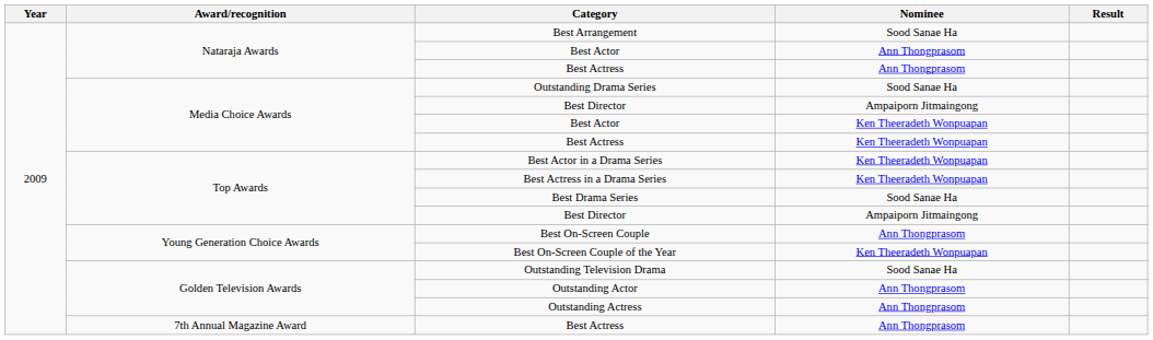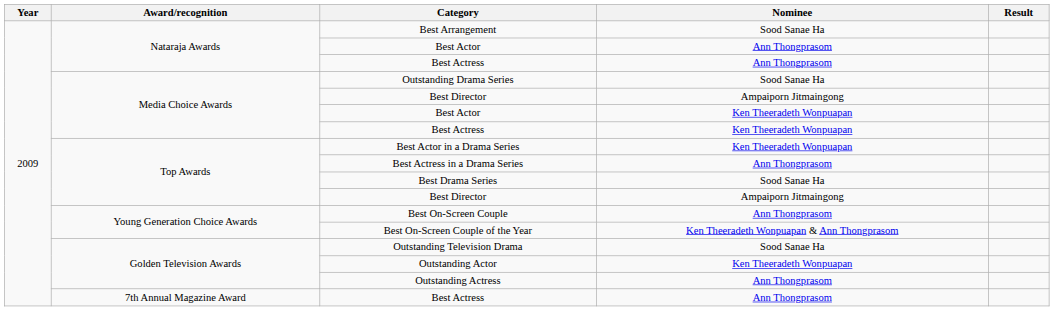 <table class="wikitable" style="text-align:center; font-size:100%; line-height:18px;"  width="100%">
 <tr>
 <th>Year</th>
 <th>Award/recognition</th>
 <th>Category</th>
 <th>Nominee</th>
 <th>Result</th>
 </tr>
 <tr>
 <td rowspan="17">2009</td>
 <td rowspan="3">Nataraja Awards</td>
 <td>Best Arrangement</td>
 <td>Sood Sanae Ha</td>
 <td></td>
 </tr>
 <tr>
 <td>Best Actor</td>
 <td><a href='#'>Ann Thongprasom</a></td>
 <td></td>
 </tr>
 <tr>
 <td>Best Actress</td>
 <td><a href='#'>Ann Thongprasom</a></td>
 <td></td>
 </tr>
 <tr>
 <td rowspan="4">Media Choice Awards</td>
 <td>Outstanding Drama Series</td>
 <td>Sood Sanae Ha</td>
 <td></td>
 </tr>
 <tr>
 <td>Best Director</td>
 <td>Ampaiporn Jitmaingong</td>
 <td></td>
 </tr>
 <tr>
 <td>Best Actor</td>
 <td><a href='#'>Ken Theeradeth Wonpuapan</a></td>
 <td></td>
 </tr>
 <tr>
 <td>Best Actress</td>
 <td><a href='#'>Ken Theeradeth Wonpuapan</a></td>
 <td></td>
 </tr>
 <tr>
 <td rowspan="4">Top Awards</td>
 <td>Best Actor in a Drama Series</td>
 <td><a href='#'>Ken Theeradeth Wonpuapan</a></td>
 <td></td>
 </tr>
 <tr>
 <td>Best Actress in a Drama Series</td>
-<td><a href='#'>Ken Theeradeth Wonpuapan</a></td>
+<td><a href='#'>Ann Thongprasom</a></td>
 <td></td>
 </tr>
 <tr>
 <td>Best Drama Series</td>
 <td>Sood Sanae Ha</td>
 <td></td>
 </tr>
 <tr>
 <td>Best Director</td>
 <td>Ampaiporn Jitmaingong</td>
 <td></td>
 </tr>
 <tr>
 <td rowspan="2">Young Generation Choice Awards</td>
 <td>Best On-Screen Couple</td>
 <td><a href='#'>Ann Thongprasom</a></td>
 <td></td>
 </tr>
 <tr>
 <td>Best On-Screen Couple of the Year</td>
-<td><a href='#'>Ken Theeradeth Wonpuapan</a></td>
+<td><a href='#'>Ken Theeradeth Wonpuapan</a> & <a href='#'>Ann Thongprasom</a></td>
 <td></td>
 </tr>
 <tr>
 <td rowspan="3">Golden Television Awards</td>
 <td>Outstanding Television Drama</td>
 <td>Sood Sanae Ha</td>
 <td></td>
 </tr>
 <tr>
 <td>Outstanding Actor</td>
-<td><a href='#'>Ann Thongprasom</a></td>
+<td><a href='#'>Ken Theeradeth Wonpuapan</a></td>
 <td></td>
 </tr>
 <tr>
 <td>Outstanding Actress</td>
 <td><a href='#'>Ann Thongprasom</a></td>
 <td></td>
 </tr>
 <tr>
 <td>7th Annual Magazine Award</td>
 <td>Best Actress</td>
 <td><a href='#'>Ann Thongprasom</a></td>
 <td></td>
 </tr>
 </table>
